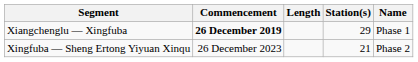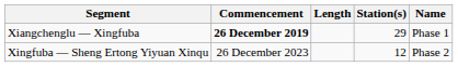 <table class="wikitable" style="border-collapse: collapse; text-align: right;">
 <tr>
 <th>Segment</th>
 <th>Commencement</th>
 <th>Length</th>
 <th>Station(s)</th>
 <th>Name</th>
 </tr>
 <tr>
 <td style="text-align: left;">Xiangchenglu — Xingfuba</td>
 <td><strong>26 December 2019</strong></td>
 <td></td>
 <td>29</td>
 <td style="text-align: left;">Phase 1</td>
 </tr>
 <tr>
 <td>Xingfuba — Sheng Ertong Yiyuan Xinqu</td>
 <td>26 December 2023</td>
 <td></td>
-<td>21</td>
+<td>12</td>
 <td>Phase 2</td>
 </tr>
 </table>
